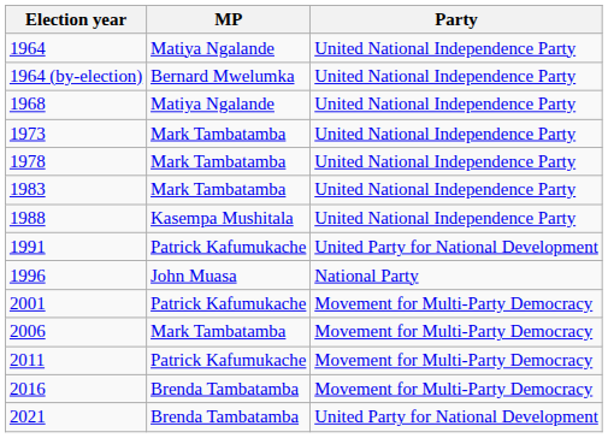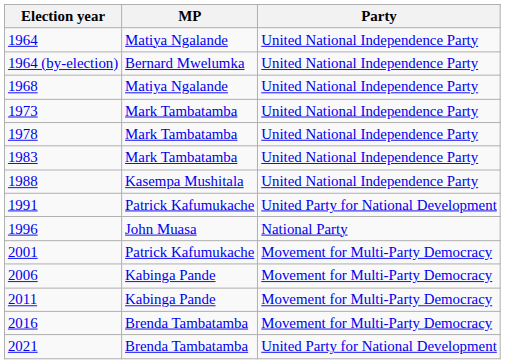 <table class=wikitable>
 <tr>
 <th>Election year</th>
 <th>MP</th>
 <th>Party</th>
 </tr>
 <tr>
 <td><a href='#'>1964</a></td>
 <td><a href='#'>Matiya Ngalande</a></td>
 <td><a href='#'>United National Independence Party</a></td>
 </tr>
 <tr>
 <td><a href='#'>1964 (by-election)</a></td>
 <td><a href='#'>Bernard Mwelumka</a></td>
 <td><a href='#'>United National Independence Party</a></td>
 </tr>
 <tr>
 <td><a href='#'>1968</a></td>
 <td><a href='#'>Matiya Ngalande</a></td>
 <td><a href='#'>United National Independence Party</a></td>
 </tr>
 <tr>
 <td><a href='#'>1973</a></td>
 <td><a href='#'>Mark Tambatamba</a></td>
 <td><a href='#'>United National Independence Party</a></td>
 </tr>
 <tr>
 <td><a href='#'>1978</a></td>
 <td><a href='#'>Mark Tambatamba</a></td>
 <td><a href='#'>United National Independence Party</a></td>
 </tr>
 <tr>
 <td><a href='#'>1983</a></td>
 <td><a href='#'>Mark Tambatamba</a></td>
 <td><a href='#'>United National Independence Party</a></td>
 </tr>
 <tr>
 <td><a href='#'>1988</a></td>
 <td><a href='#'>Kasempa Mushitala</a></td>
 <td><a href='#'>United National Independence Party</a></td>
 </tr>
 <tr>
 <td><a href='#'>1991</a></td>
 <td><a href='#'>Patrick Kafumukache</a></td>
 <td><a href='#'>United Party for National Development</a></td>
 </tr>
 <tr>
 <td><a href='#'>1996</a></td>
 <td><a href='#'>John Muasa</a></td>
 <td><a href='#'>National Party</a></td>
 </tr>
 <tr>
 <td><a href='#'>2001</a></td>
 <td><a href='#'>Patrick Kafumukache</a></td>
 <td><a href='#'>Movement for Multi-Party Democracy</a></td>
 </tr>
 <tr>
 <td><a href='#'>2006</a></td>
-<td><a href='#'>Mark Tambatamba</a></td>
+<td><a href='#'>Kabinga Pande</a></td>
 <td><a href='#'>Movement for Multi-Party Democracy</a></td>
 </tr>
 <tr>
 <td><a href='#'>2011</a></td>
-<td><a href='#'>Patrick Kafumukache</a></td>
+<td><a href='#'>Kabinga Pande</a></td>
 <td><a href='#'>Movement for Multi-Party Democracy</a></td>
 </tr>
 <tr>
 <td><a href='#'>2016</a></td>
 <td><a href='#'>Brenda Tambatamba</a></td>
 <td><a href='#'>Movement for Multi-Party Democracy</a></td>
 </tr>
 <tr>
 <td><a href='#'>2021</a></td>
 <td><a href='#'>Brenda Tambatamba</a></td>
 <td><a href='#'>United Party for National Development</a></td>
 </tr>
 </table>
